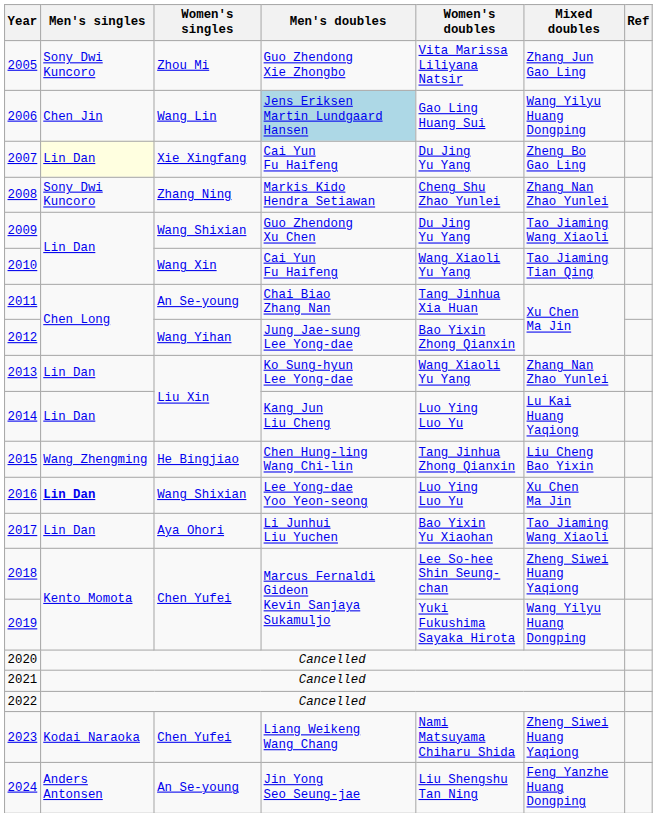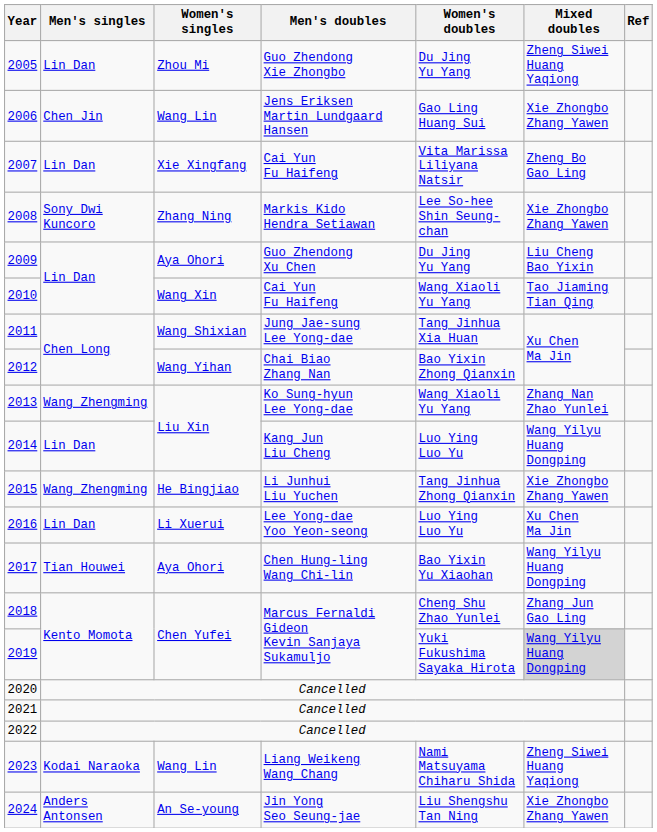 <table class=wikitable style="font-size:90%;">
 <tr>
 <th>Year</th>
 <th>Men's singles</th>
 <th>Women's singles</th>
 <th>Men's doubles</th>
 <th>Women's doubles</th>
 <th>Mixed doubles</th>
 <th>Ref</th>
 </tr>
 <tr>
 <td><a href='#'>2005</a></td>
-<td> <a href='#'>Sony Dwi Kuncoro</a></td>
+<td> <a href='#'>Lin Dan</a></td>
 <td> <a href='#'>Zhou Mi</a></td>
 <td> <a href='#'>Guo Zhendong</a><br> <a href='#'>Xie Zhongbo</a></td>
-<td> <a href='#'>Vita Marissa</a><br> <a href='#'>Liliyana Natsir</a></td>
-<td> <a href='#'>Zhang Jun</a><br> <a href='#'>Gao Ling</a></td>
+<td> <a href='#'>Du Jing</a><br> <a href='#'>Yu Yang</a></td>
+<td> <a href='#'>Zheng Siwei</a><br> <a href='#'>Huang Yaqiong</a></td>
 <td></td>
 </tr>
 <tr>
 <td><a href='#'>2006</a></td>
 <td> <a href='#'>Chen Jin</a></td>
 <td> <a href='#'>Wang Lin</a></td>
-<td style="background: lightblue;"> <a href='#'>Jens Eriksen</a><br> <a href='#'>Martin Lundgaard Hansen</a></td>
+<td> <a href='#'>Jens Eriksen</a><br> <a href='#'>Martin Lundgaard Hansen</a></td>
 <td> <a href='#'>Gao Ling</a><br> <a href='#'>Huang Sui</a></td>
-<td> <a href='#'>Wang Yilyu</a><br> <a href='#'>Huang Dongping</a></td>
+<td> <a href='#'>Xie Zhongbo</a><br> <a href='#'>Zhang Yawen</a></td>
 <td></td>
 </tr>
 <tr>
 <td><a href='#'>2007</a></td>
-<td style="background: lightyellow;"> <a href='#'>Lin Dan</a></td>
+<td> <a href='#'>Lin Dan</a></td>
 <td> <a href='#'>Xie Xingfang</a></td>
 <td> <a href='#'>Cai Yun</a><br> <a href='#'>Fu Haifeng</a></td>
-<td> <a href='#'>Du Jing</a><br> <a href='#'>Yu Yang</a></td>
+<td> <a href='#'>Vita Marissa</a><br> <a href='#'>Liliyana Natsir</a></td>
 <td> <a href='#'>Zheng Bo</a><br> <a href='#'>Gao Ling</a></td>
 <td></td>
 </tr>
 <tr>
 <td><a href='#'>2008</a></td>
 <td> <a href='#'>Sony Dwi Kuncoro</a></td>
 <td> <a href='#'>Zhang Ning</a></td>
 <td> <a href='#'>Markis Kido</a><br> <a href='#'>Hendra Setiawan</a></td>
-<td> <a href='#'>Cheng Shu</a><br> <a href='#'>Zhao Yunlei</a></td>
-<td> <a href='#'>Zhang Nan</a><br> <a href='#'>Zhao Yunlei</a></td>
+<td> <a href='#'>Lee So-hee</a><br> <a href='#'>Shin Seung-chan</a></td>
+<td> <a href='#'>Xie Zhongbo</a><br> <a href='#'>Zhang Yawen</a></td>
 <td></td>
 </tr>
 <tr>
 <td><a href='#'>2009</a></td>
 <td rowspan="2"> <a href='#'>Lin Dan</a></td>
-<td> <a href='#'>Wang Shixian</a></td>
+<td> <a href='#'>Aya Ohori</a></td>
 <td> <a href='#'>Guo Zhendong</a><br> <a href='#'>Xu Chen</a></td>
 <td> <a href='#'>Du Jing</a><br> <a href='#'>Yu Yang</a></td>
-<td> <a href='#'>Tao Jiaming</a><br> <a href='#'>Wang Xiaoli</a></td>
+<td> <a href='#'>Liu Cheng</a><br> <a href='#'>Bao Yixin</a></td>
 <td></td>
 </tr>
 <tr>
 <td><a href='#'>2010</a></td>
 <td> <a href='#'>Wang Xin</a></td>
 <td> <a href='#'>Cai Yun</a><br> <a href='#'>Fu Haifeng</a></td>
 <td> <a href='#'>Wang Xiaoli</a><br> <a href='#'>Yu Yang</a></td>
 <td> <a href='#'>Tao Jiaming</a><br> <a href='#'>Tian Qing</a></td>
 <td></td>
 </tr>
 <tr>
 <td><a href='#'>2011</a></td>
 <td rowspan="2"> <a href='#'>Chen Long</a></td>
-<td> <a href='#'>An Se-young</a></td>
-<td> <a href='#'>Chai Biao</a><br> <a href='#'>Zhang Nan</a></td>
+<td> <a href='#'>Wang Shixian</a></td>
+<td> <a href='#'>Jung Jae-sung</a><br> <a href='#'>Lee Yong-dae</a></td>
 <td> <a href='#'>Tang Jinhua</a><br> <a href='#'>Xia Huan</a></td>
 <td rowspan="2"> <a href='#'>Xu Chen</a><br> <a href='#'>Ma Jin</a></td>
 <td></td>
 </tr>
 <tr>
 <td><a href='#'>2012</a></td>
 <td> <a href='#'>Wang Yihan</a></td>
-<td> <a href='#'>Jung Jae-sung</a><br> <a href='#'>Lee Yong-dae</a></td>
+<td> <a href='#'>Chai Biao</a><br> <a href='#'>Zhang Nan</a></td>
 <td> <a href='#'>Bao Yixin</a><br> <a href='#'>Zhong Qianxin</a></td>
 <td></td>
 </tr>
 <tr>
 <td><a href='#'>2013</a></td>
-<td> <a href='#'>Lin Dan</a></td>
+<td> <a href='#'>Wang Zhengming</a></td>
 <td rowspan="2"> <a href='#'>Liu Xin</a></td>
 <td> <a href='#'>Ko Sung-hyun</a><br> <a href='#'>Lee Yong-dae</a></td>
 <td> <a href='#'>Wang Xiaoli</a><br> <a href='#'>Yu Yang</a></td>
 <td> <a href='#'>Zhang Nan</a><br> <a href='#'>Zhao Yunlei</a></td>
 <td></td>
 </tr>
 <tr>
 <td><a href='#'>2014</a></td>
 <td> <a href='#'>Lin Dan</a></td>
 <td> <a href='#'>Kang Jun</a><br> <a href='#'>Liu Cheng</a></td>
 <td> <a href='#'>Luo Ying</a><br> <a href='#'>Luo Yu</a></td>
-<td> <a href='#'>Lu Kai</a><br> <a href='#'>Huang Yaqiong</a></td>
+<td> <a href='#'>Wang Yilyu</a><br> <a href='#'>Huang Dongping</a></td>
 <td></td>
 </tr>
 <tr>
 <td><a href='#'>2015</a></td>
 <td> <a href='#'>Wang Zhengming</a></td>
 <td> <a href='#'>He Bingjiao</a></td>
-<td> <a href='#'>Chen Hung-ling</a><br> <a href='#'>Wang Chi-lin</a></td>
+<td> <a href='#'>Li Junhui</a><br> <a href='#'>Liu Yuchen</a></td>
 <td> <a href='#'>Tang Jinhua</a><br> <a href='#'>Zhong Qianxin</a></td>
-<td> <a href='#'>Liu Cheng</a><br> <a href='#'>Bao Yixin</a></td>
+<td> <a href='#'>Xie Zhongbo</a><br> <a href='#'>Zhang Yawen</a></td>
 <td></td>
 </tr>
 <tr>
 <td><a href='#'>2016</a></td>
-<td><strong> <a href='#'>Lin Dan</a></strong></td>
-<td> <a href='#'>Wang Shixian</a></td>
+<td> <a href='#'>Lin Dan</a></td>
+<td> <a href='#'>Li Xuerui</a></td>
 <td> <a href='#'>Lee Yong-dae</a><br> <a href='#'>Yoo Yeon-seong</a></td>
 <td> <a href='#'>Luo Ying</a><br> <a href='#'>Luo Yu</a></td>
 <td> <a href='#'>Xu Chen</a><br> <a href='#'>Ma Jin</a></td>
 <td></td>
 </tr>
 <tr>
 <td><a href='#'>2017</a></td>
-<td> <a href='#'>Lin Dan</a></td>
+<td> <a href='#'>Tian Houwei</a></td>
 <td> <a href='#'>Aya Ohori</a></td>
-<td> <a href='#'>Li Junhui</a><br> <a href='#'>Liu Yuchen</a></td>
+<td> <a href='#'>Chen Hung-ling</a><br> <a href='#'>Wang Chi-lin</a></td>
 <td> <a href='#'>Bao Yixin</a><br> <a href='#'>Yu Xiaohan</a></td>
-<td> <a href='#'>Tao Jiaming</a><br> <a href='#'>Wang Xiaoli</a></td>
+<td> <a href='#'>Wang Yilyu</a><br> <a href='#'>Huang Dongping</a></td>
 <td></td>
 </tr>
 <tr>
 <td><a href='#'>2018</a></td>
 <td rowspan="2"> <a href='#'>Kento Momota</a></td>
 <td rowspan="2"> <a href='#'>Chen Yufei</a></td>
 <td rowspan="2"> <a href='#'>Marcus Fernaldi Gideon</a><br> <a href='#'>Kevin Sanjaya Sukamuljo</a></td>
-<td> <a href='#'>Lee So-hee</a><br> <a href='#'>Shin Seung-chan</a></td>
-<td> <a href='#'>Zheng Siwei</a><br> <a href='#'>Huang Yaqiong</a></td>
+<td> <a href='#'>Cheng Shu</a><br> <a href='#'>Zhao Yunlei</a></td>
+<td> <a href='#'>Zhang Jun</a><br> <a href='#'>Gao Ling</a></td>
 <td></td>
 </tr>
 <tr>
 <td><a href='#'>2019</a></td>
 <td> <a href='#'>Yuki Fukushima</a><br> <a href='#'>Sayaka Hirota</a></td>
-<td> <a href='#'>Wang Yilyu</a><br> <a href='#'>Huang Dongping</a></td>
+<td style="background: lightgrey;"> <a href='#'>Wang Yilyu</a><br> <a href='#'>Huang Dongping</a></td>
 <td></td>
 </tr>
 <tr>
 <td>2020</td>
 <td colspan="5" align="center"><em>Cancelled</em></td>
 <td></td>
 </tr>
 <tr>
 <td>2021</td>
 <td colspan="5" align="center"><em>Cancelled</em></td>
 <td></td>
 </tr>
 <tr>
 <td>2022</td>
 <td colspan="5" align="center"><em>Cancelled</em></td>
 <td></td>
 </tr>
 <tr>
 <td><a href='#'>2023</a></td>
 <td> <a href='#'>Kodai Naraoka</a></td>
-<td> <a href='#'>Chen Yufei</a></td>
+<td> <a href='#'>Wang Lin</a></td>
 <td> <a href='#'>Liang Weikeng</a><br> <a href='#'>Wang Chang</a></td>
 <td> <a href='#'>Nami Matsuyama</a><br> <a href='#'>Chiharu Shida</a></td>
 <td> <a href='#'>Zheng Siwei</a><br> <a href='#'>Huang Yaqiong</a></td>
 <td></td>
 </tr>
 <tr>
 <td><a href='#'>2024</a></td>
 <td> <a href='#'>Anders Antonsen</a></td>
 <td> <a href='#'>An Se-young</a></td>
 <td> <a href='#'>Jin Yong</a><br> <a href='#'>Seo Seung-jae</a></td>
 <td> <a href='#'>Liu Shengshu</a><br> <a href='#'>Tan Ning</a></td>
-<td> <a href='#'>Feng Yanzhe</a><br> <a href='#'>Huang Dongping</a></td>
+<td> <a href='#'>Xie Zhongbo</a><br> <a href='#'>Zhang Yawen</a></td>
 <td></td>
 </tr>
 </table>
